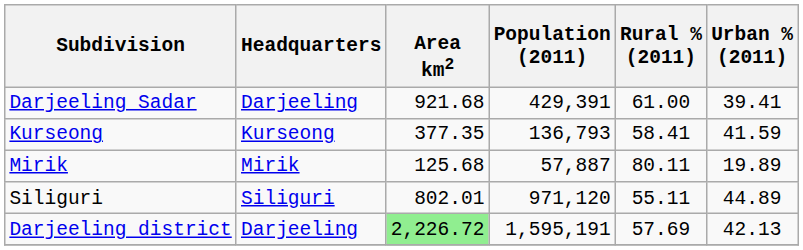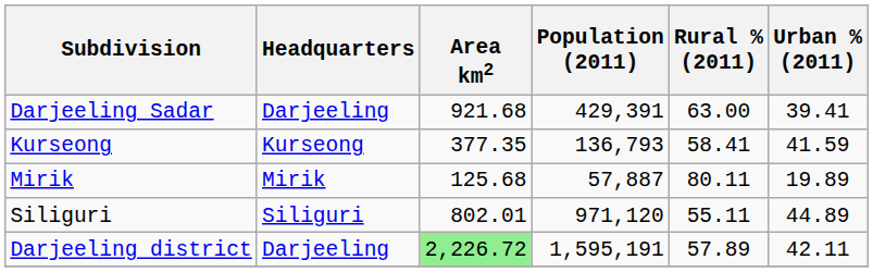 <table class="wikitable sortable">
 <tr>
 <th>Subdivision</th>
 <th>Headquarters</th>
 <th><br>Area<br>km<sup>2</sup></th>
 <th>Population<br>(2011)</th>
 <th>Rural %<br>(2011)</th>
 <th>Urban % <br>(2011)</th>
 </tr>
 <tr>
 <td><a href='#'>Darjeeling Sadar</a></td>
 <td><a href='#'>Darjeeling</a></td>
 <td align="right">921.68</td>
 <td align="right">429,391</td>
-<td align="center">61.00</td>
+<td align="center">63.00</td>
 <td align="center">39.41</td>
 </tr>
 <tr>
 <td><a href='#'>Kurseong</a></td>
 <td><a href='#'>Kurseong</a></td>
 <td align="right">377.35</td>
 <td align="right">136,793</td>
 <td align="center">58.41</td>
 <td align="center">41.59</td>
 </tr>
 <tr>
 <td><a href='#'>Mirik</a></td>
 <td><a href='#'>Mirik</a></td>
 <td align="right">125.68</td>
 <td align="right">57,887</td>
 <td align="center">80.11</td>
 <td align="center">19.89</td>
 </tr>
 <tr>
 <td>Siliguri</td>
 <td><a href='#'>Siliguri</a></td>
 <td align="right">802.01</td>
 <td align="right">971,120</td>
 <td align="center">55.11</td>
 <td align="center">44.89</td>
 </tr>
 <tr>
 <td><a href='#'>Darjeeling district</a></td>
 <td><a href='#'>Darjeeling</a></td>
 <td align="right" style="background: lightgreen;">2,226.72</td>
 <td align="right">1,595,191</td>
-<td align="center">57.69</td>
-<td align="center">42.13</td>
+<td align="center">57.89</td>
+<td align="center">42.11</td>
 </tr>
 <tr>
 </tr>
 </table>
